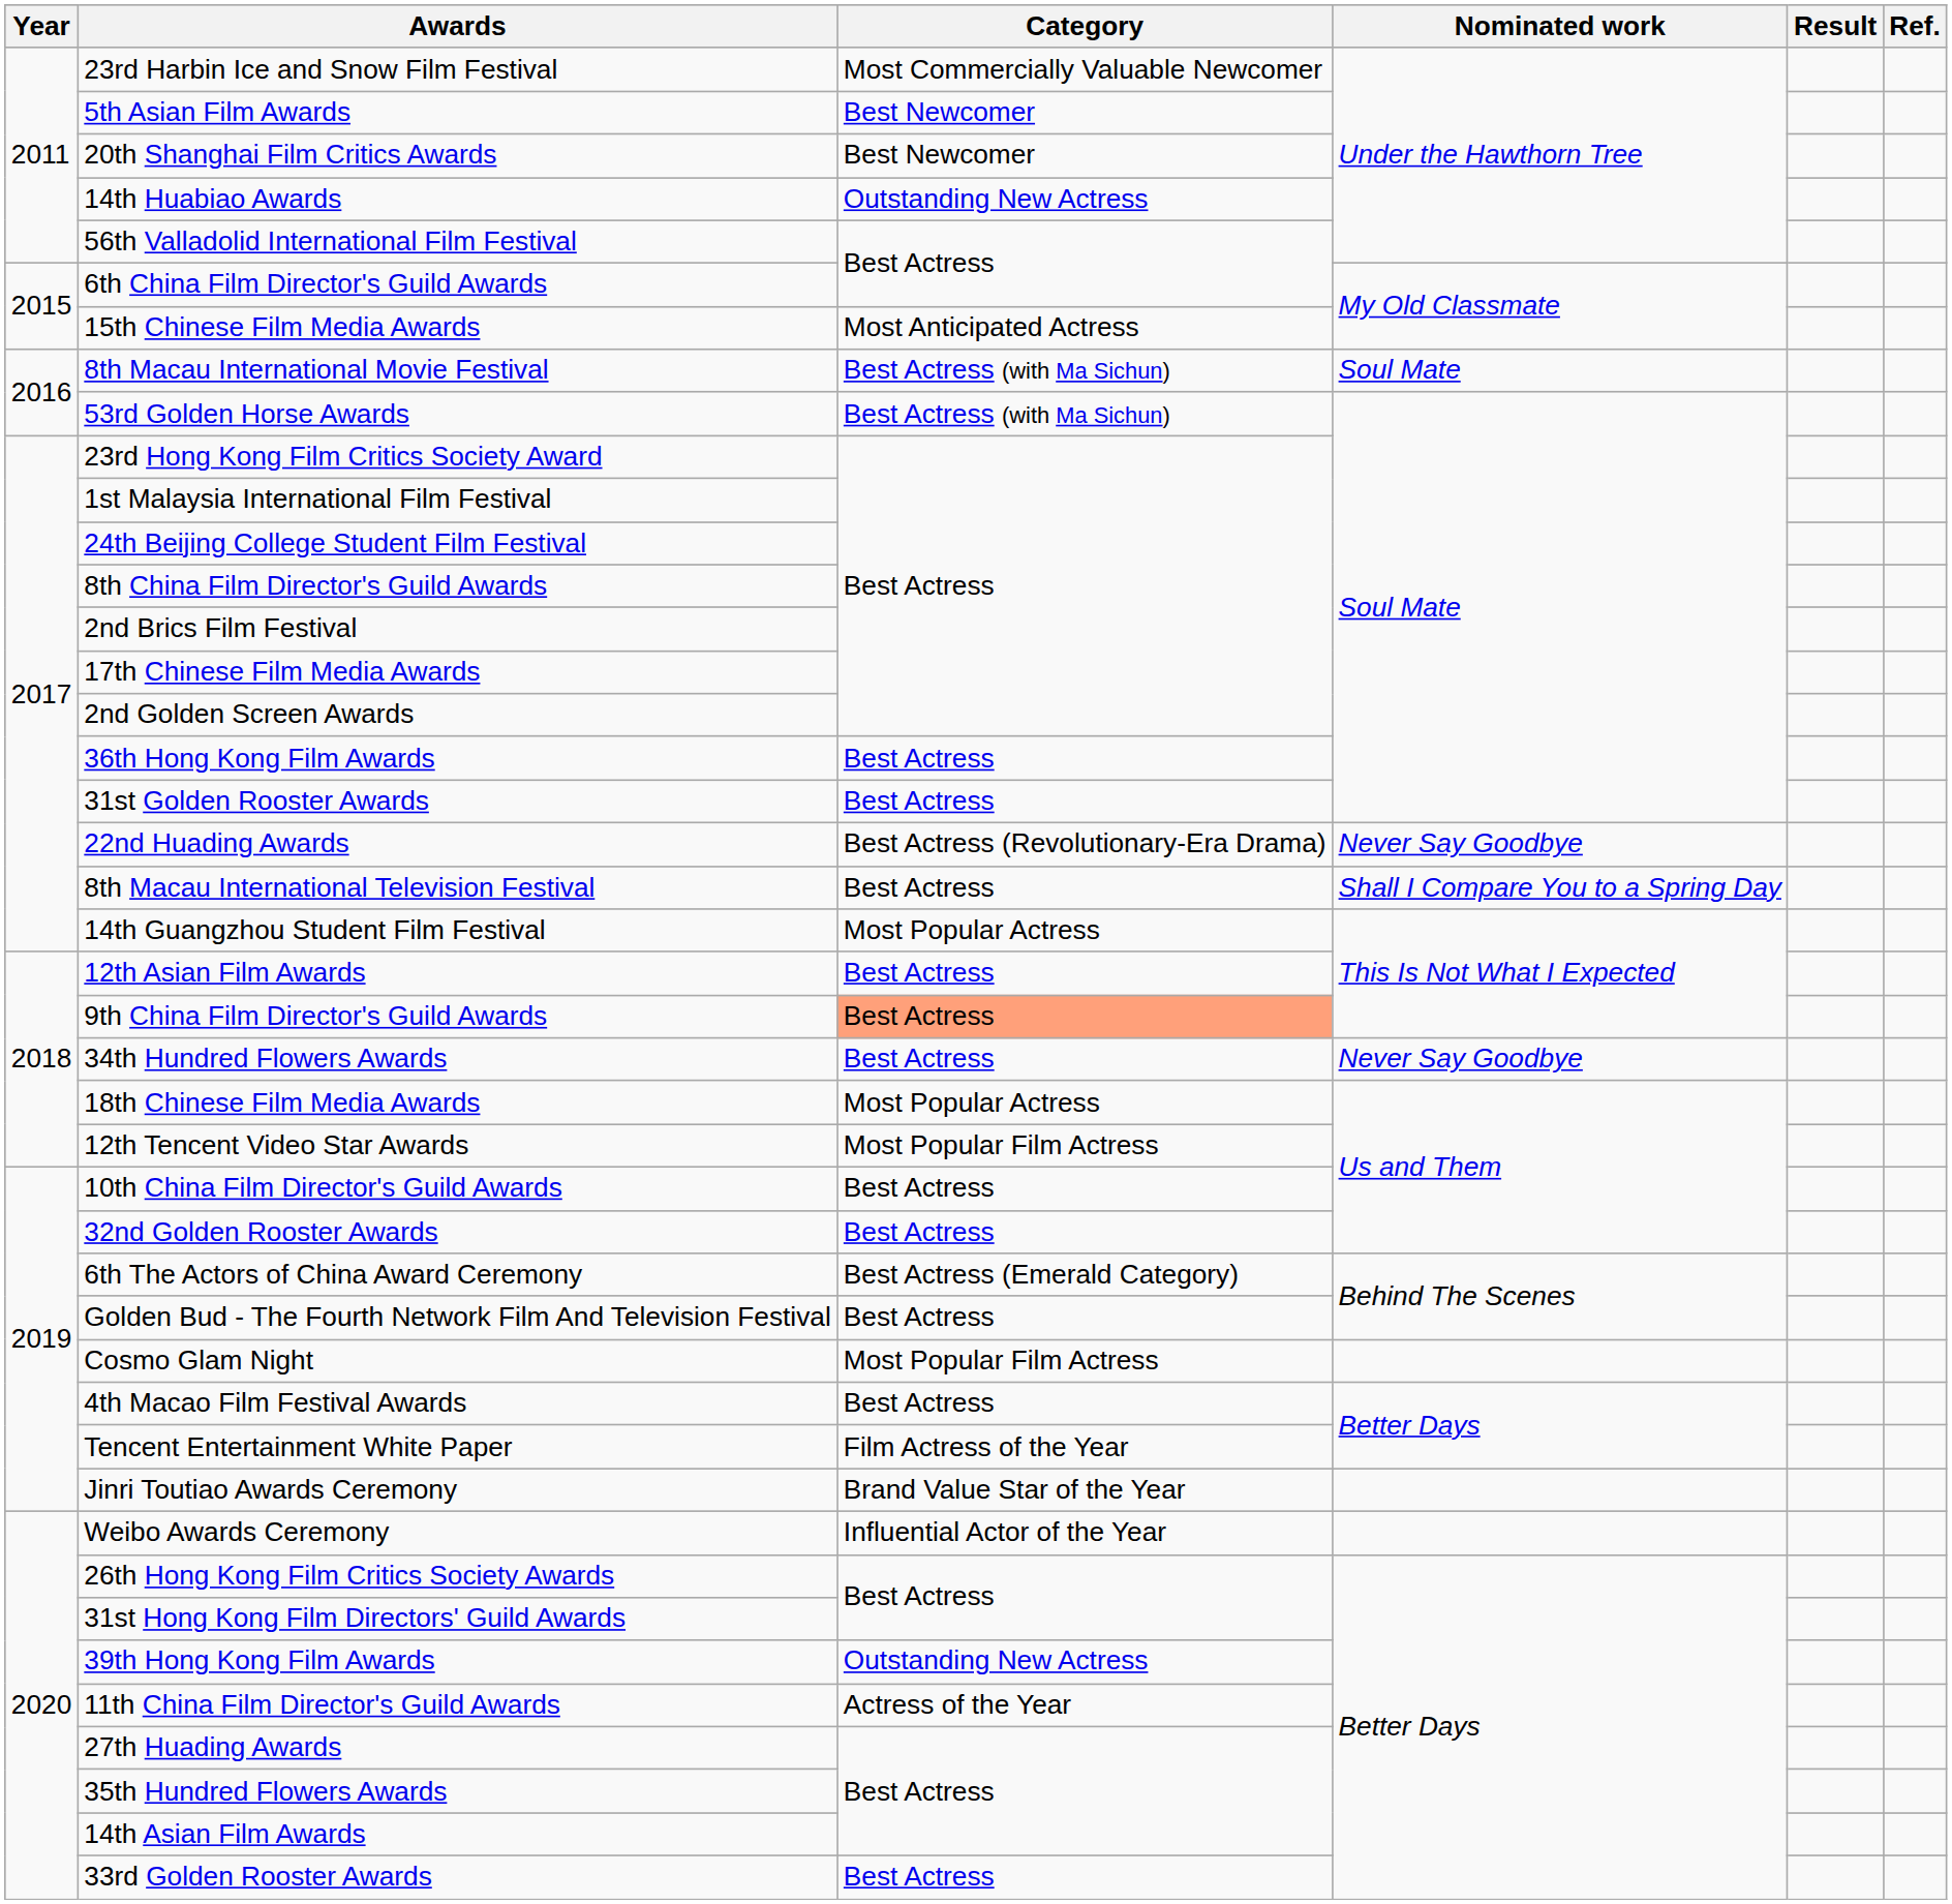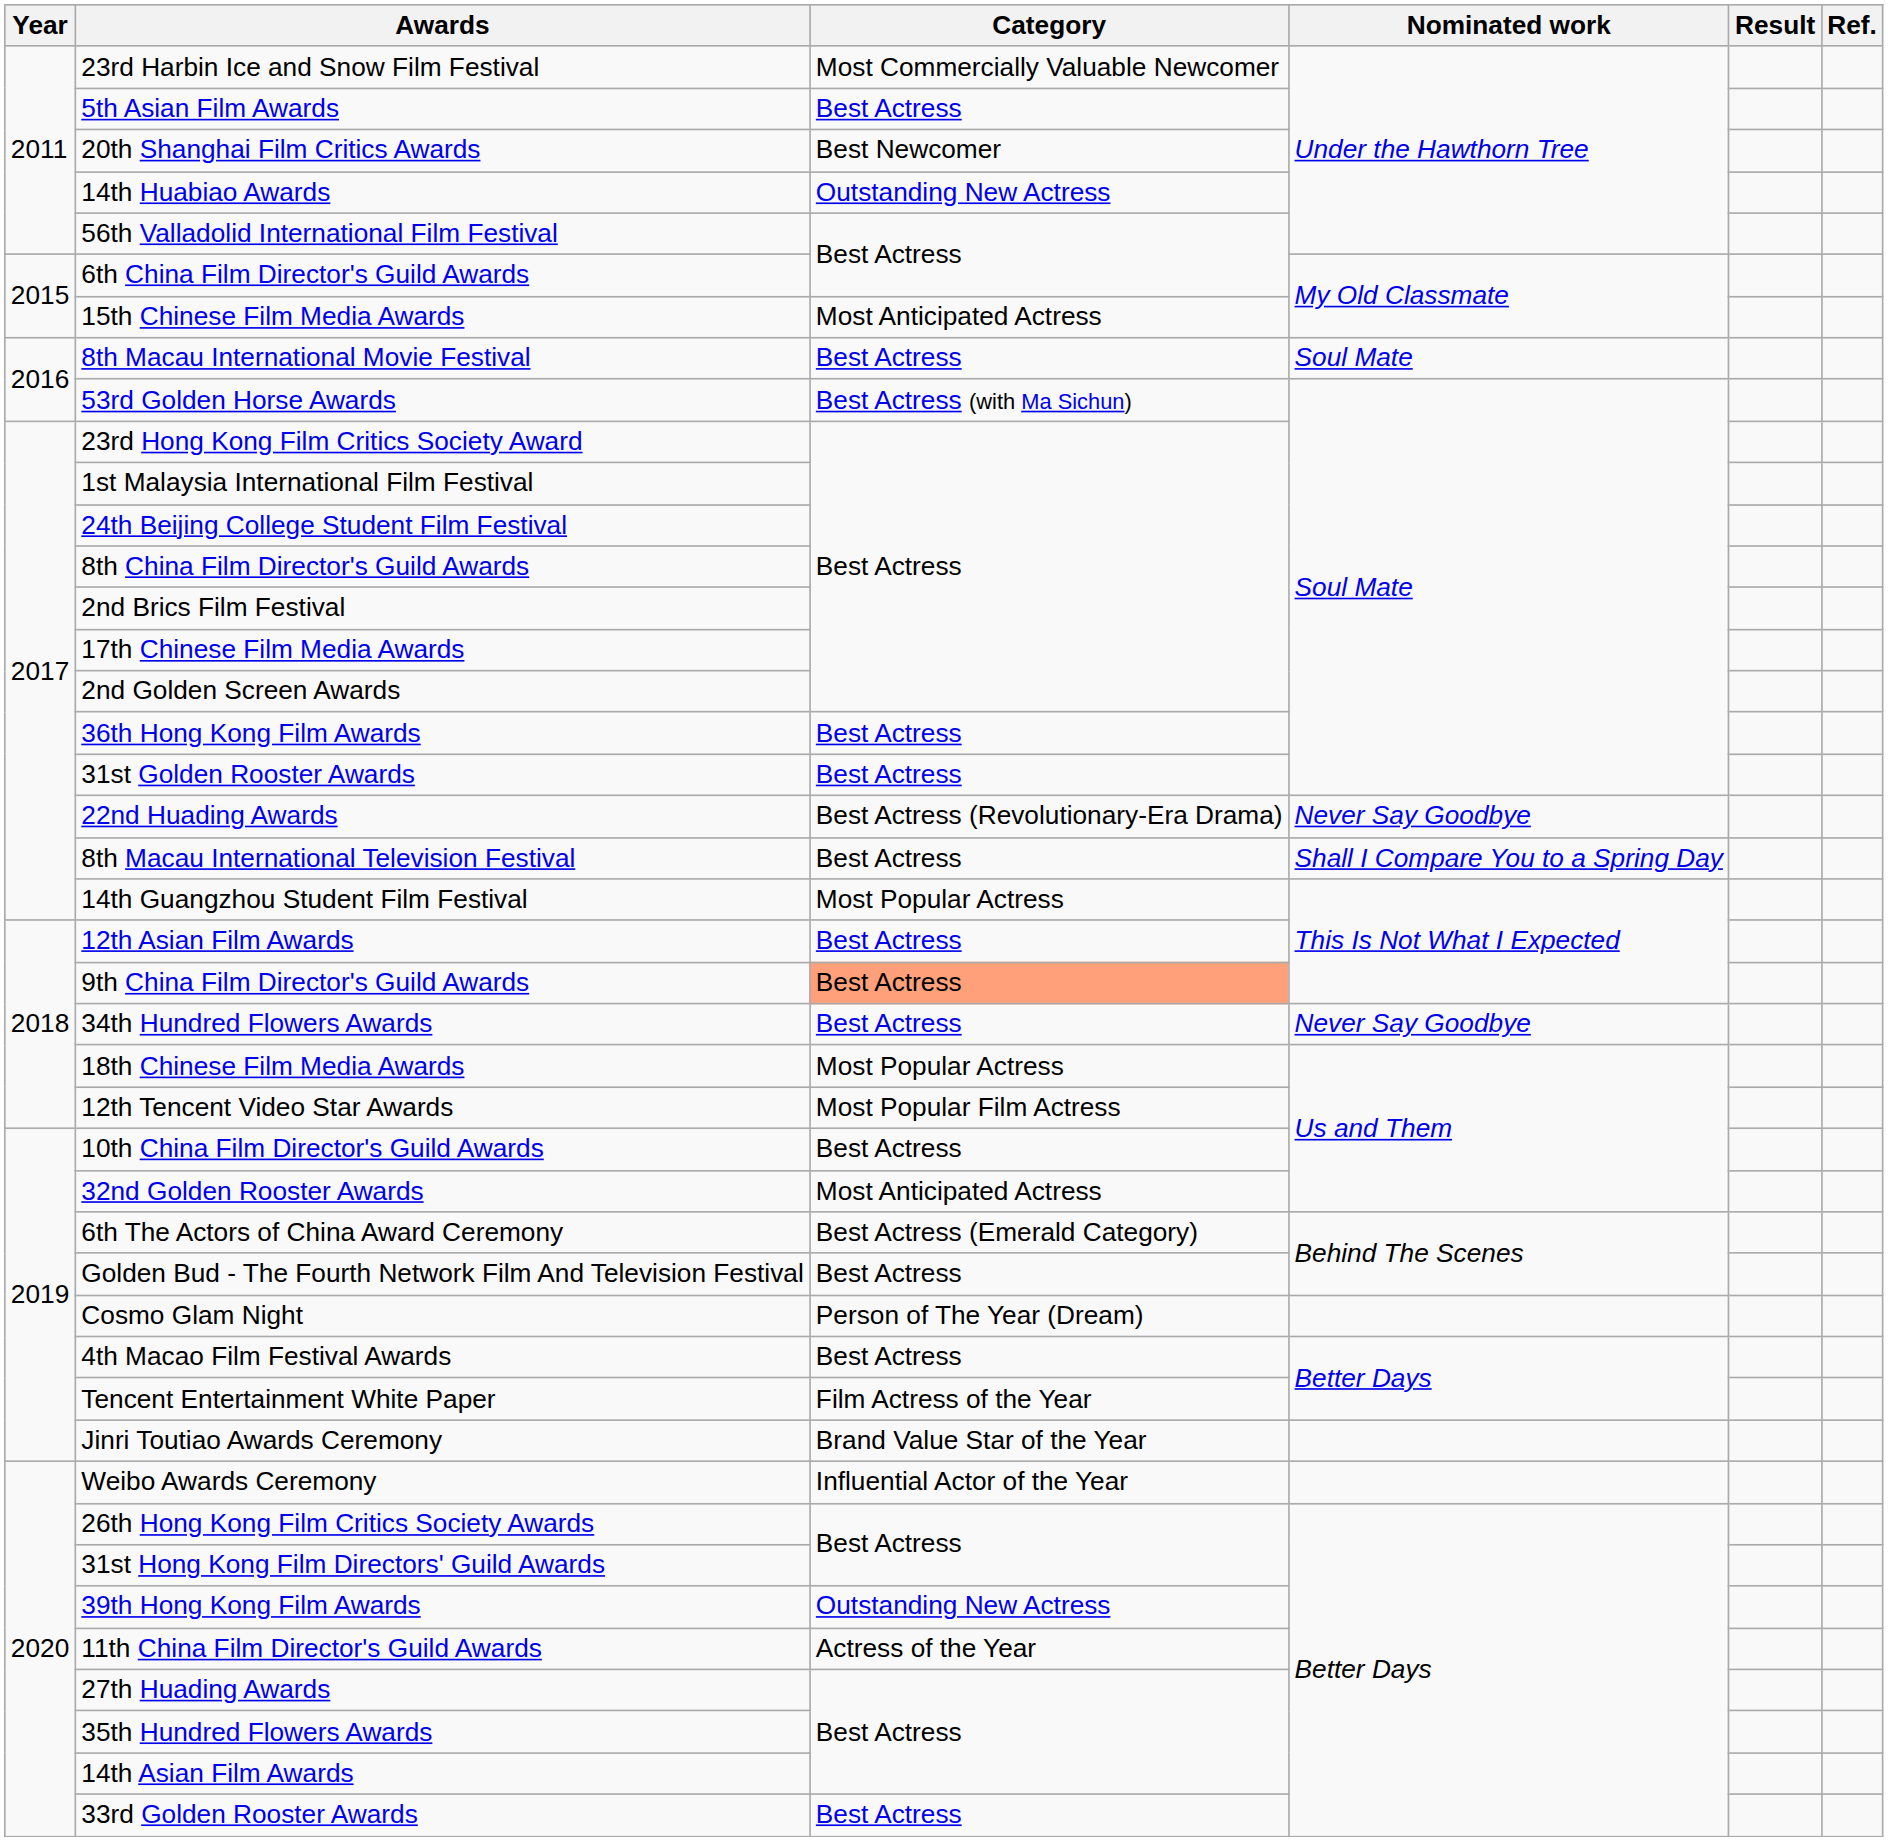 <table class="wikitable sortable">
 <tr>
 <th>Year</th>
 <th>Awards</th>
 <th>Category</th>
 <th>Nominated work</th>
 <th>Result</th>
 <th class="unsortable">Ref.</th>
 </tr>
 <tr>
 <td rowspan="5">2011</td>
 <td>23rd Harbin Ice and Snow Film Festival</td>
 <td>Most Commercially Valuable Newcomer</td>
 <td rowspan="5"><em><a href='#'>Under the Hawthorn Tree</a></em></td>
 <td></td>
 <td></td>
 </tr>
 <tr>
 <td><a href='#'>5th Asian Film Awards</a></td>
-<td><a href='#'>Best Newcomer</a></td>
+<td><a href='#'>Best Actress</a></td>
 <td></td>
 <td></td>
 </tr>
 <tr>
 <td>20th <a href='#'>Shanghai Film Critics Awards</a></td>
 <td>Best Newcomer</td>
 <td></td>
 <td></td>
 </tr>
 <tr>
 <td>14th <a href='#'>Huabiao Awards</a></td>
 <td><a href='#'>Outstanding New Actress</a></td>
 <td></td>
 <td></td>
 </tr>
 <tr>
 <td>56th <a href='#'>Valladolid International Film Festival</a></td>
 <td rowspan=2>Best Actress</td>
 <td></td>
 <td></td>
 </tr>
 <tr>
 <td rowspan="2">2015</td>
 <td>6th <a href='#'>China Film Director's Guild Awards</a></td>
 <td rowspan="2"><em><a href='#'>My Old Classmate</a></em></td>
 <td></td>
 <td></td>
 </tr>
 <tr>
 <td>15th <a href='#'>Chinese Film Media Awards</a></td>
 <td>Most Anticipated Actress</td>
 <td></td>
 <td></td>
 </tr>
 <tr>
 <td rowspan=2>2016</td>
 <td><a href='#'>8th Macau International Movie Festival</a></td>
-<td><a href='#'>Best Actress</a> <small>(with <a href='#'>Ma Sichun</a>)</small></td>
+<td><a href='#'>Best Actress</a></td>
 <td><em><a href='#'>Soul Mate</a></em></td>
 <td></td>
 <td></td>
 </tr>
 <tr>
 <td><a href='#'>53rd Golden Horse Awards</a></td>
 <td><a href='#'>Best Actress</a> <small>(with <a href='#'>Ma Sichun</a>)</small></td>
 <td rowspan=10><em><a href='#'>Soul Mate</a></em></td>
 <td></td>
 <td></td>
 </tr>
 <tr>
 <td rowspan=12>2017</td>
 <td>23rd <a href='#'>Hong Kong Film Critics Society Award</a></td>
 <td rowspan=7>Best Actress</td>
 <td></td>
 <td></td>
 </tr>
 <tr>
 <td>1st Malaysia International Film Festival</td>
 <td></td>
 <td></td>
 </tr>
 <tr>
 <td><a href='#'>24th Beijing College Student Film Festival</a></td>
 <td></td>
 <td></td>
 </tr>
 <tr>
 <td>8th <a href='#'>China Film Director's Guild Awards</a></td>
 <td></td>
 <td></td>
 </tr>
 <tr>
 <td>2nd Brics Film Festival</td>
 <td></td>
 <td></td>
 </tr>
 <tr>
 <td>17th <a href='#'>Chinese Film Media Awards</a></td>
 <td></td>
 <td></td>
 </tr>
 <tr>
 <td>2nd Golden Screen Awards</td>
 <td></td>
 <td></td>
 </tr>
 <tr>
 <td><a href='#'>36th Hong Kong Film Awards</a></td>
 <td><a href='#'>Best Actress</a></td>
 <td></td>
 <td></td>
 </tr>
 <tr>
 <td>31st <a href='#'>Golden Rooster Awards</a></td>
 <td><a href='#'>Best Actress</a></td>
 <td></td>
 <td></td>
 </tr>
 <tr>
 <td><a href='#'>22nd Huading Awards</a></td>
 <td>Best Actress (Revolutionary-Era Drama)</td>
 <td><em><a href='#'>Never Say Goodbye</a></em></td>
 <td></td>
 <td></td>
 </tr>
 <tr>
 <td>8th <a href='#'>Macau International Television Festival</a></td>
 <td>Best Actress</td>
 <td><em><a href='#'>Shall I Compare You to a Spring Day</a></em></td>
 <td></td>
 <td></td>
 </tr>
 <tr>
 <td>14th Guangzhou Student Film Festival</td>
 <td>Most Popular Actress</td>
 <td rowspan=3><em><a href='#'>This Is Not What I Expected</a></em></td>
 <td></td>
 <td></td>
 </tr>
 <tr>
 <td rowspan=5>2018</td>
 <td><a href='#'>12th Asian Film Awards</a></td>
 <td><a href='#'>Best Actress</a></td>
 <td></td>
 <td></td>
 </tr>
 <tr>
 <td>9th <a href='#'>China Film Director's Guild Awards</a></td>
 <td style="background: lightsalmon;">Best Actress</td>
 <td></td>
 <td></td>
 </tr>
 <tr>
 <td>34th <a href='#'>Hundred Flowers Awards</a></td>
 <td><a href='#'>Best Actress</a></td>
 <td><em><a href='#'>Never Say Goodbye</a></em></td>
 <td></td>
 <td></td>
 </tr>
 <tr>
 <td>18th <a href='#'>Chinese Film Media Awards</a></td>
 <td>Most Popular Actress</td>
 <td rowspan=4><em><a href='#'>Us and Them</a></em></td>
 <td></td>
 <td></td>
 </tr>
 <tr>
 <td>12th Tencent Video Star Awards</td>
 <td>Most Popular Film Actress</td>
 <td></td>
 <td></td>
 </tr>
 <tr>
 <td rowspan=8>2019</td>
 <td>10th <a href='#'>China Film Director's Guild Awards</a></td>
 <td>Best Actress</td>
 <td></td>
 <td></td>
 </tr>
 <tr>
 <td><a href='#'>32nd Golden Rooster Awards</a></td>
-<td><a href='#'>Best Actress</a></td>
+<td>Most Anticipated Actress</td>
 <td></td>
 <td></td>
 </tr>
 <tr>
 <td>6th The Actors of China Award Ceremony</td>
 <td>Best Actress (Emerald Category)</td>
 <td rowspan=2><em>Behind The Scenes</em></td>
 <td></td>
 <td></td>
 </tr>
 <tr>
 <td>Golden Bud - The Fourth Network Film And Television Festival</td>
 <td>Best Actress</td>
 <td></td>
 <td></td>
 </tr>
 <tr>
 <td>Cosmo Glam Night</td>
-<td>Most Popular Film Actress</td>
+<td>Person of The Year (Dream)</td>
 <td></td>
 <td></td>
 <td></td>
 </tr>
 <tr>
 <td>4th Macao Film Festival Awards</td>
 <td>Best Actress</td>
 <td rowspan=2><em><a href='#'>Better Days</a></em></td>
 <td></td>
 <td></td>
 </tr>
 <tr>
 <td>Tencent Entertainment White Paper</td>
 <td>Film Actress of the Year</td>
 <td></td>
 <td></td>
 </tr>
 <tr>
 <td>Jinri Toutiao Awards Ceremony</td>
 <td>Brand Value Star of the Year</td>
 <td></td>
 <td></td>
 <td></td>
 </tr>
 <tr>
 <td rowspan=9>2020</td>
 <td>Weibo Awards Ceremony</td>
 <td>Influential Actor of the Year</td>
 <td></td>
 <td></td>
 <td></td>
 </tr>
 <tr>
 <td>26th <a href='#'>Hong Kong Film Critics Society Awards</a></td>
 <td rowspan="2">Best Actress</td>
 <td rowspan="8"><em>Better Days</em></td>
 <td></td>
 <td></td>
 </tr>
 <tr>
 <td>31st <a href='#'>Hong Kong Film Directors' Guild Awards</a></td>
 <td></td>
 <td></td>
 </tr>
 <tr>
 <td><a href='#'>39th Hong Kong Film Awards</a></td>
 <td><a href='#'>Outstanding New Actress</a></td>
 <td></td>
 <td></td>
 </tr>
 <tr>
 <td>11th <a href='#'>China Film Director's Guild Awards</a></td>
 <td>Actress of the Year</td>
 <td></td>
 <td></td>
 </tr>
 <tr>
 <td>27th <a href='#'>Huading Awards</a></td>
 <td rowspan=3>Best Actress</td>
 <td></td>
 <td></td>
 </tr>
 <tr>
 <td>35th <a href='#'>Hundred Flowers Awards</a></td>
 <td></td>
 <td></td>
 </tr>
 <tr>
 <td>14th <a href='#'>Asian Film Awards</a></td>
 <td></td>
 <td></td>
 </tr>
 <tr>
 <td>33rd <a href='#'>Golden Rooster Awards</a></td>
 <td><a href='#'>Best Actress</a></td>
 <td></td>
 <td></td>
 </tr>
 </table>
